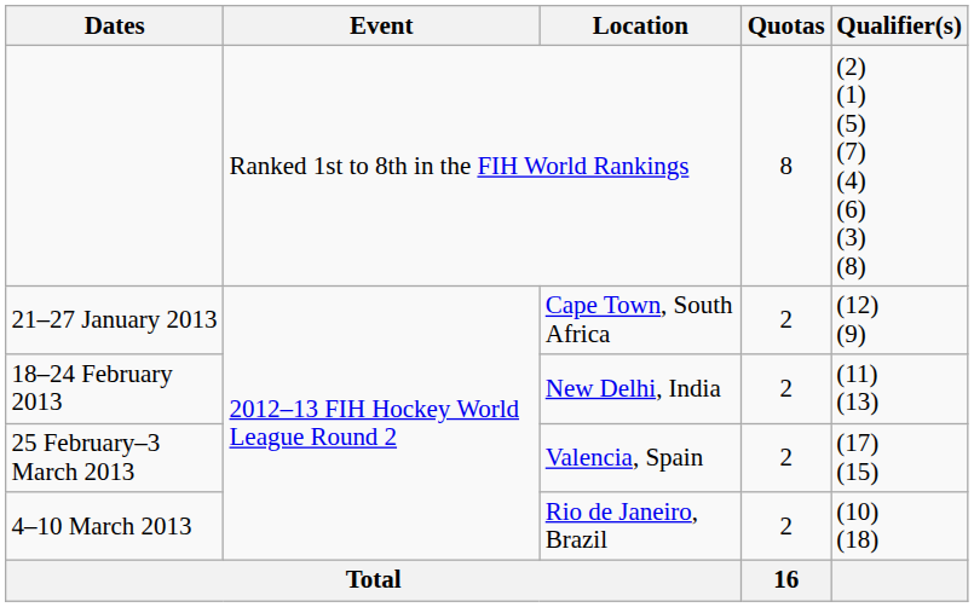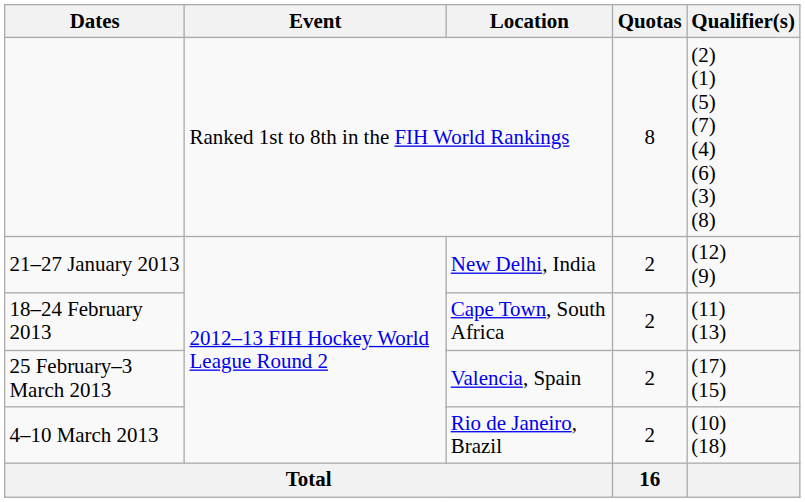 <table class=wikitable>
 <tr>
 <th>Dates</th>
 <th>Event</th>
 <th>Location</th>
 <th>Quotas</th>
 <th>Qualifier(s)</th>
 </tr>
 <tr>
 <td></td>
 <td colspan=2>Ranked 1st to 8th in the <a href='#'>FIH World Rankings</a></td>
 <td align=center>8</td>
 <td> (2)<br> (1)<br> (5)<br> (7)<br> (4)<br> (6)<br> (3)<br> (8)</td>
 </tr>
 <tr>
 <td>21–27 January 2013</td>
 <td rowspan=4><a href='#'>2012–13 FIH Hockey World League Round 2</a></td>
-<td><a href='#'>Cape Town</a>, South Africa</td>
+<td><a href='#'>New Delhi</a>, India</td>
 <td align=center>2</td>
 <td> (12)<br> (9)</td>
 </tr>
 <tr>
 <td>18–24 February 2013</td>
-<td><a href='#'>New Delhi</a>, India</td>
+<td><a href='#'>Cape Town</a>, South Africa</td>
 <td align=center>2</td>
 <td> (11)<br> (13)</td>
 </tr>
 <tr>
 <td>25 February–3 March 2013</td>
 <td><a href='#'>Valencia</a>, Spain</td>
 <td align=center>2</td>
 <td> (17)<br> (15)</td>
 </tr>
 <tr>
 <td>4–10 March 2013</td>
 <td><a href='#'>Rio de Janeiro</a>, Brazil</td>
 <td align=center>2</td>
 <td> (10)<br> (18)</td>
 </tr>
 <tr>
 <th colspan="3">Total</th>
 <th>16</th>
 <th></th>
 </tr>
 </table>
